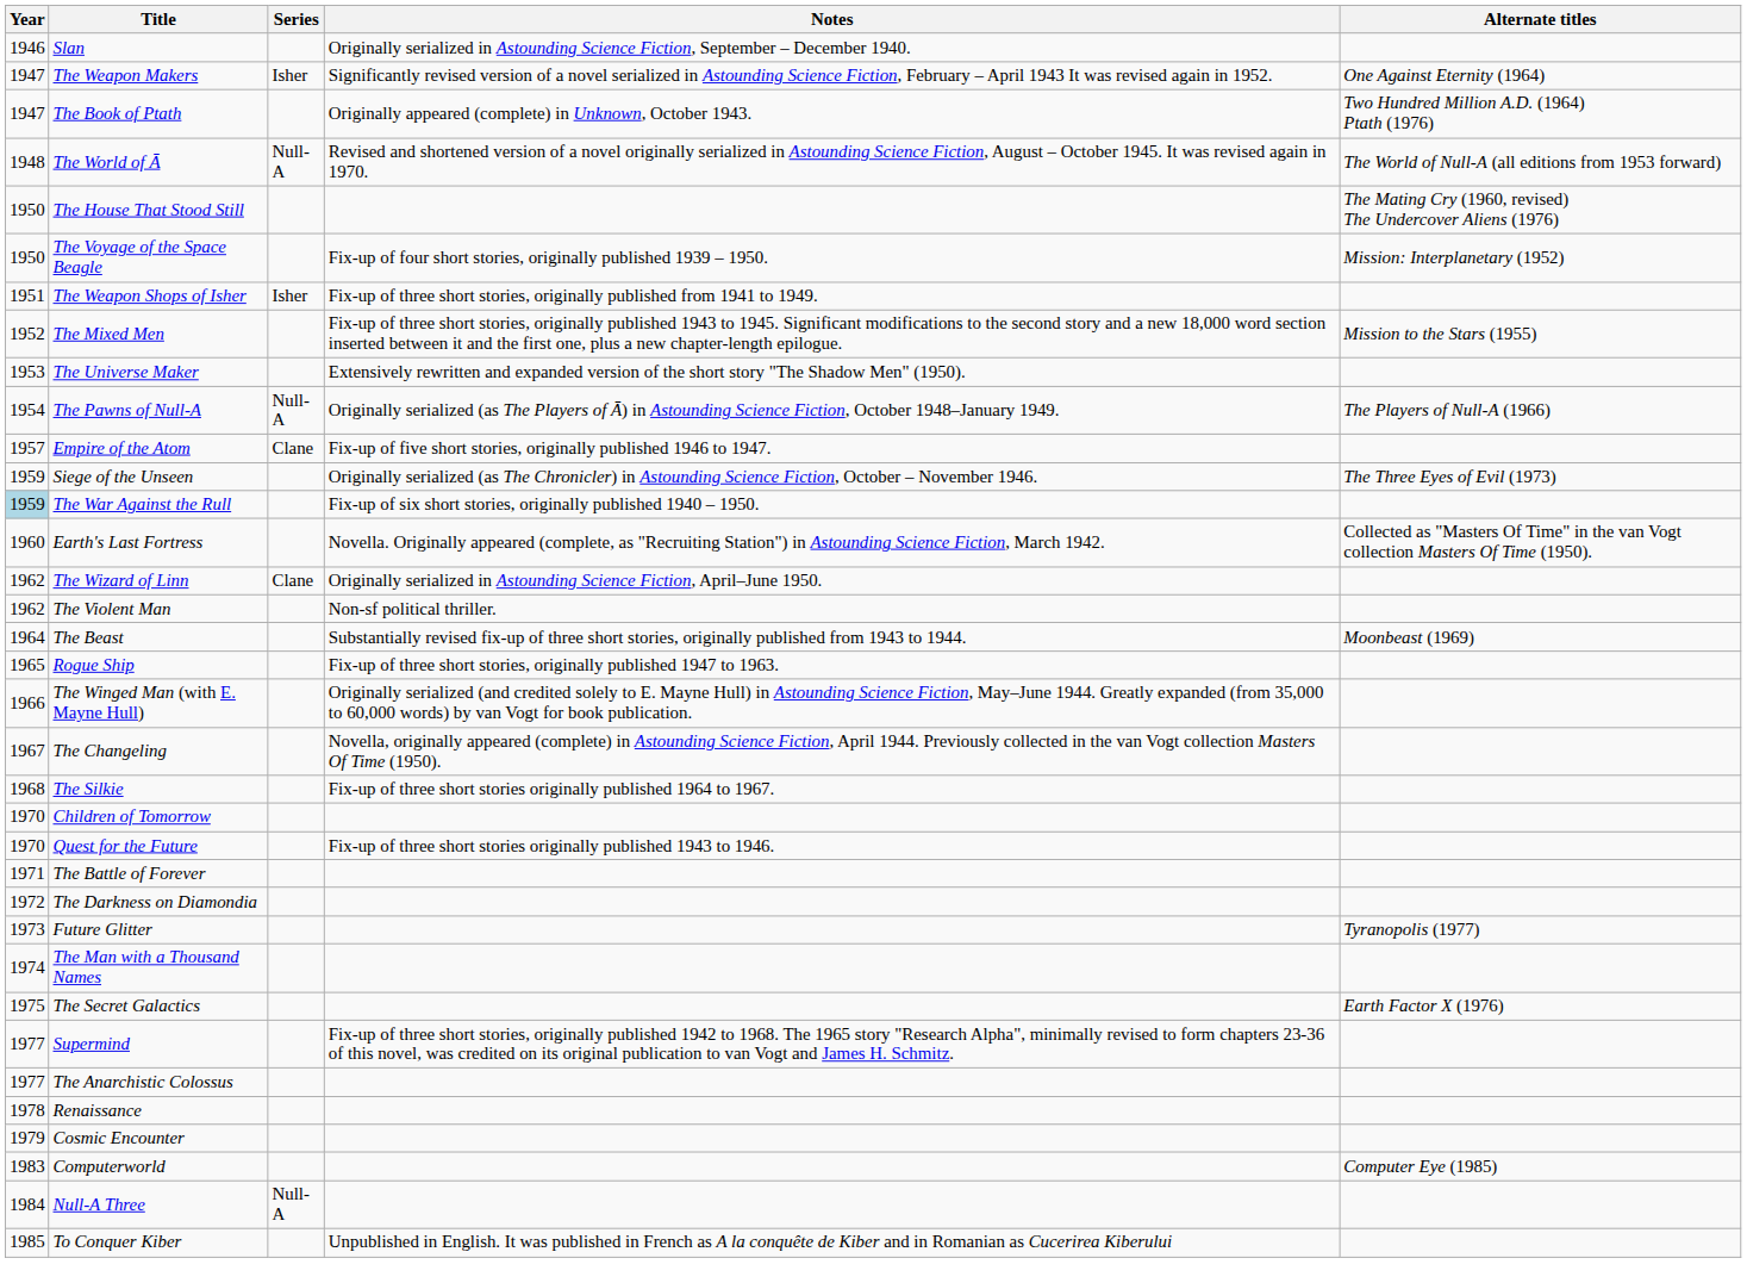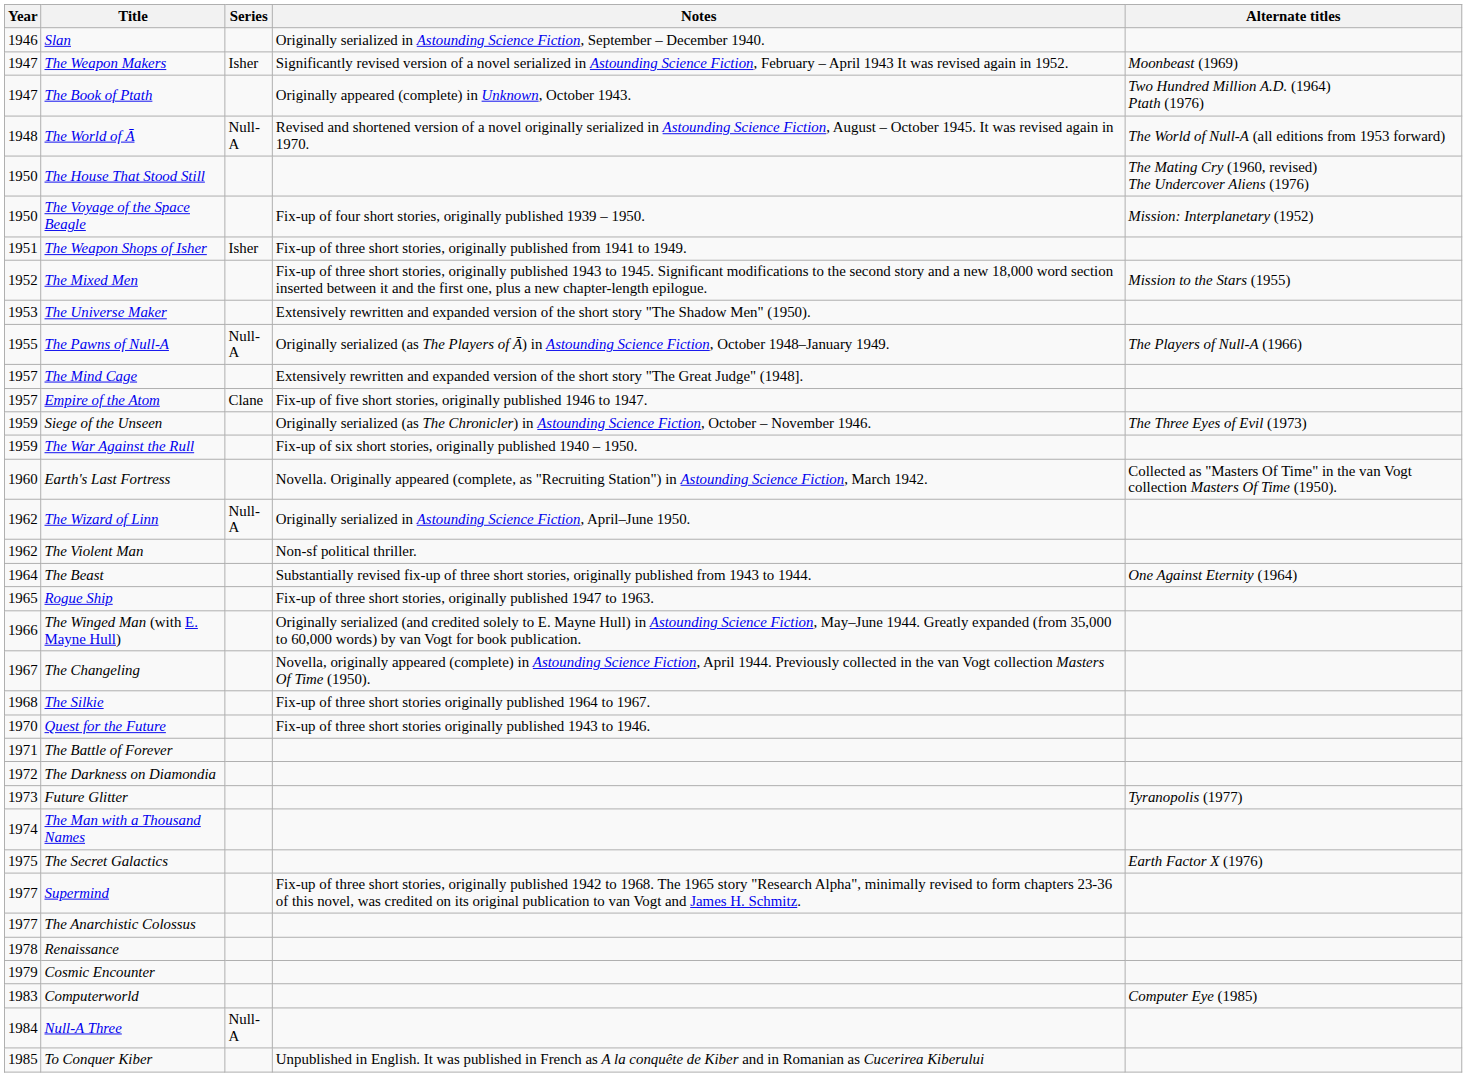 <table class="wikitable sortable">
 <tr>
 <th>Year</th>
 <th>Title</th>
 <th>Series</th>
 <th>Notes</th>
 <th>Alternate titles</th>
 </tr>
 <tr>
 <td>1946</td>
 <td><em><a href='#'>Slan</a></em></td>
 <td></td>
 <td>Originally serialized in <em><a href='#'>Astounding Science Fiction</a></em>, September – December 1940.</td>
 <td></td>
 </tr>
 <tr>
 <td>1947</td>
 <td><em><a href='#'>The Weapon Makers</a></em></td>
 <td>Isher</td>
 <td>Significantly revised version of a novel serialized in <em><a href='#'>Astounding Science Fiction</a></em>, February – April 1943 It was revised again in 1952.</td>
-<td><em>One Against Eternity</em> (1964)</td>
+<td><em>Moonbeast</em> (1969)</td>
 </tr>
 <tr>
 <td>1947</td>
 <td><em><a href='#'>The Book of Ptath</a></em></td>
 <td></td>
 <td>Originally appeared (complete) in <em><a href='#'>Unknown</a></em>, October 1943.</td>
 <td><em>Two Hundred Million A.D.</em> (1964)<br> <em>Ptath</em> (1976)</td>
 </tr>
 <tr>
 <td>1948</td>
 <td><em><a href='#'>The World of Ā</a></em></td>
 <td>Null-A</td>
 <td>Revised and shortened version of a novel originally serialized in <em><a href='#'>Astounding Science Fiction</a></em>, August – October 1945. It was revised again in 1970.</td>
 <td><em>The World of Null-A</em> (all editions from 1953 forward)</td>
 </tr>
 <tr>
 <td>1950</td>
 <td><em><a href='#'>The House That Stood Still</a></em></td>
 <td></td>
 <td></td>
 <td><em>The Mating Cry</em> (1960, revised)<br> <em>The Undercover Aliens</em> (1976)</td>
 </tr>
 <tr>
 <td>1950</td>
 <td><em><a href='#'>The Voyage of the Space Beagle</a></em></td>
 <td></td>
 <td>Fix-up of four short stories, originally published 1939 – 1950.</td>
 <td><em>Mission: Interplanetary</em> (1952)</td>
 </tr>
 <tr>
 <td>1951</td>
 <td><em><a href='#'>The Weapon Shops of Isher</a></em></td>
 <td>Isher</td>
 <td>Fix-up of three short stories, originally published from 1941 to 1949.</td>
 <td></td>
 </tr>
 <tr>
 <td>1952</td>
 <td><em><a href='#'>The Mixed Men</a></em></td>
 <td></td>
 <td>Fix-up of three short stories, originally published 1943 to 1945. Significant modifications to the second story and a new 18,000 word section inserted between it and the first one, plus a new chapter-length epilogue.</td>
 <td><em>Mission to the Stars</em> (1955)</td>
 </tr>
 <tr>
 <td>1953</td>
 <td><em><a href='#'>The Universe Maker</a></em></td>
 <td></td>
 <td>Extensively rewritten and expanded version of the short story "The Shadow Men" (1950).</td>
 <td></td>
 </tr>
 <tr>
-<td>1954</td>
+<td>1955</td>
 <td><em><a href='#'>The Pawns of Null-A</a></em></td>
 <td>Null-A</td>
 <td>Originally serialized (as <em>The Players of Ā</em>) in <em><a href='#'>Astounding Science Fiction</a></em>, October 1948–January 1949.</td>
 <td><em>The Players of Null-A</em> (1966)</td>
+</tr>
+<tr>
+<td>1957</td>
+<td><em><a href='#'>The Mind Cage</a></em></td>
+<td></td>
+<td>Extensively rewritten and expanded version of the short story "The Great Judge" (1948].</td>
+<td></td>
 </tr>
 <tr>
 <td>1957</td>
 <td><em><a href='#'>Empire of the Atom</a></em></td>
 <td>Clane</td>
 <td>Fix-up of five short stories, originally published 1946 to 1947.</td>
 <td></td>
 </tr>
 <tr>
 <td>1959</td>
 <td><em>Siege of the Unseen</em></td>
 <td></td>
 <td>Originally serialized (as <em>The Chronicler</em>) in <em><a href='#'>Astounding Science Fiction</a></em>, October – November 1946.</td>
 <td><em>The Three Eyes of Evil</em> (1973)</td>
 </tr>
 <tr>
-<td style="background: lightblue;">1959</td>
+<td>1959</td>
 <td><em><a href='#'>The War Against the Rull</a></em></td>
 <td></td>
 <td>Fix-up of six short stories, originally published 1940 – 1950.</td>
 <td></td>
 </tr>
 <tr>
 <td>1960</td>
 <td><em>Earth's Last Fortress</em></td>
 <td></td>
 <td>Novella. Originally appeared (complete, as "Recruiting Station") in <em><a href='#'>Astounding Science Fiction</a></em>, March 1942.</td>
 <td>Collected as "Masters Of Time" in the van Vogt collection <em>Masters Of Time</em> (1950).</td>
 </tr>
 <tr>
 <td>1962</td>
 <td><em><a href='#'>The Wizard of Linn</a></em></td>
-<td>Clane</td>
+<td>Null-A</td>
 <td>Originally serialized in <em><a href='#'>Astounding Science Fiction</a></em>, April–June 1950.</td>
 <td></td>
 </tr>
 <tr>
 <td>1962</td>
 <td><em>The Violent Man</em></td>
 <td></td>
 <td>Non-sf political thriller.</td>
 <td></td>
 </tr>
 <tr>
 <td>1964</td>
 <td><em>The Beast</em></td>
 <td></td>
 <td>Substantially revised fix-up of three short stories, originally published from 1943 to 1944.</td>
-<td><em>Moonbeast</em> (1969)</td>
+<td><em>One Against Eternity</em> (1964)</td>
 </tr>
 <tr>
 <td>1965</td>
 <td><em><a href='#'>Rogue Ship</a></em></td>
 <td></td>
 <td>Fix-up of three short stories, originally published 1947 to 1963.</td>
 <td></td>
 </tr>
 <tr>
 <td>1966</td>
 <td><em>The Winged Man</em> (with <a href='#'>E. Mayne Hull</a>)</td>
 <td></td>
 <td>Originally serialized (and credited solely to E. Mayne Hull) in <em><a href='#'>Astounding Science Fiction</a></em>, May–June 1944. Greatly expanded (from 35,000 to 60,000 words) by van Vogt for book publication.</td>
 <td></td>
 </tr>
 <tr>
 <td>1967</td>
 <td><em>The Changeling</em></td>
 <td></td>
 <td>Novella, originally appeared (complete) in <em><a href='#'>Astounding Science Fiction</a></em>, April 1944. Previously collected in the van Vogt collection <em>Masters Of Time</em> (1950).</td>
 <td></td>
 </tr>
 <tr>
 <td>1968</td>
 <td><em><a href='#'>The Silkie</a></em></td>
 <td></td>
 <td>Fix-up of three short stories originally published 1964 to 1967.</td>
-<td></td>
-</tr>
-<tr>
-<td>1970</td>
-<td><em><a href='#'>Children of Tomorrow</a></em></td>
-<td></td>
-<td></td>
 <td></td>
 </tr>
 <tr>
 <td>1970</td>
 <td><em><a href='#'>Quest for the Future</a></em></td>
 <td></td>
 <td>Fix-up of three short stories originally published 1943 to 1946.</td>
 <td></td>
 </tr>
 <tr>
 <td>1971</td>
 <td><em>The Battle of Forever</em></td>
 <td></td>
 <td></td>
 <td></td>
 </tr>
 <tr>
 <td>1972</td>
 <td><em>The Darkness on Diamondia</em></td>
 <td></td>
 <td></td>
 <td></td>
 </tr>
 <tr>
 <td>1973</td>
 <td><em>Future Glitter</em></td>
 <td></td>
 <td></td>
 <td><em>Tyranopolis</em> (1977)</td>
 </tr>
 <tr>
 <td>1974</td>
 <td><em><a href='#'>The Man with a Thousand Names</a></em></td>
 <td></td>
 <td></td>
 <td></td>
 </tr>
 <tr>
 <td>1975</td>
 <td><em>The Secret Galactics</em></td>
 <td></td>
 <td></td>
 <td><em>Earth Factor X</em> (1976)</td>
 </tr>
 <tr>
 <td>1977</td>
 <td><em><a href='#'>Supermind</a></em></td>
 <td></td>
 <td>Fix-up of three short stories, originally published 1942 to 1968. The 1965 story "Research Alpha", minimally revised to form chapters 23-36 of this novel, was credited on its original publication to van Vogt and <a href='#'>James H. Schmitz</a>.</td>
 <td></td>
 </tr>
 <tr>
 <td>1977</td>
 <td><em>The Anarchistic Colossus</em></td>
 <td></td>
 <td></td>
 <td></td>
 </tr>
 <tr>
 <td>1978</td>
 <td><em>Renaissance</em></td>
 <td></td>
 <td></td>
 <td></td>
 </tr>
 <tr>
 <td>1979</td>
 <td><em>Cosmic Encounter</em></td>
 <td></td>
 <td></td>
 <td></td>
 </tr>
 <tr>
 <td>1983</td>
 <td><em>Computerworld</em></td>
 <td></td>
 <td></td>
 <td><em>Computer Eye</em> (1985)</td>
 </tr>
 <tr>
 <td>1984</td>
 <td><em><a href='#'>Null-A Three</a></em></td>
 <td>Null-A</td>
 <td></td>
 <td></td>
 </tr>
 <tr>
 <td>1985</td>
 <td><em>To Conquer Kiber</em></td>
 <td></td>
 <td>Unpublished in English. It was published in French as <em>A la conquête de Kiber</em> and in Romanian as <em>Cucerirea Kiberului</em></td>
 <td></td>
 </tr>
 </table>
